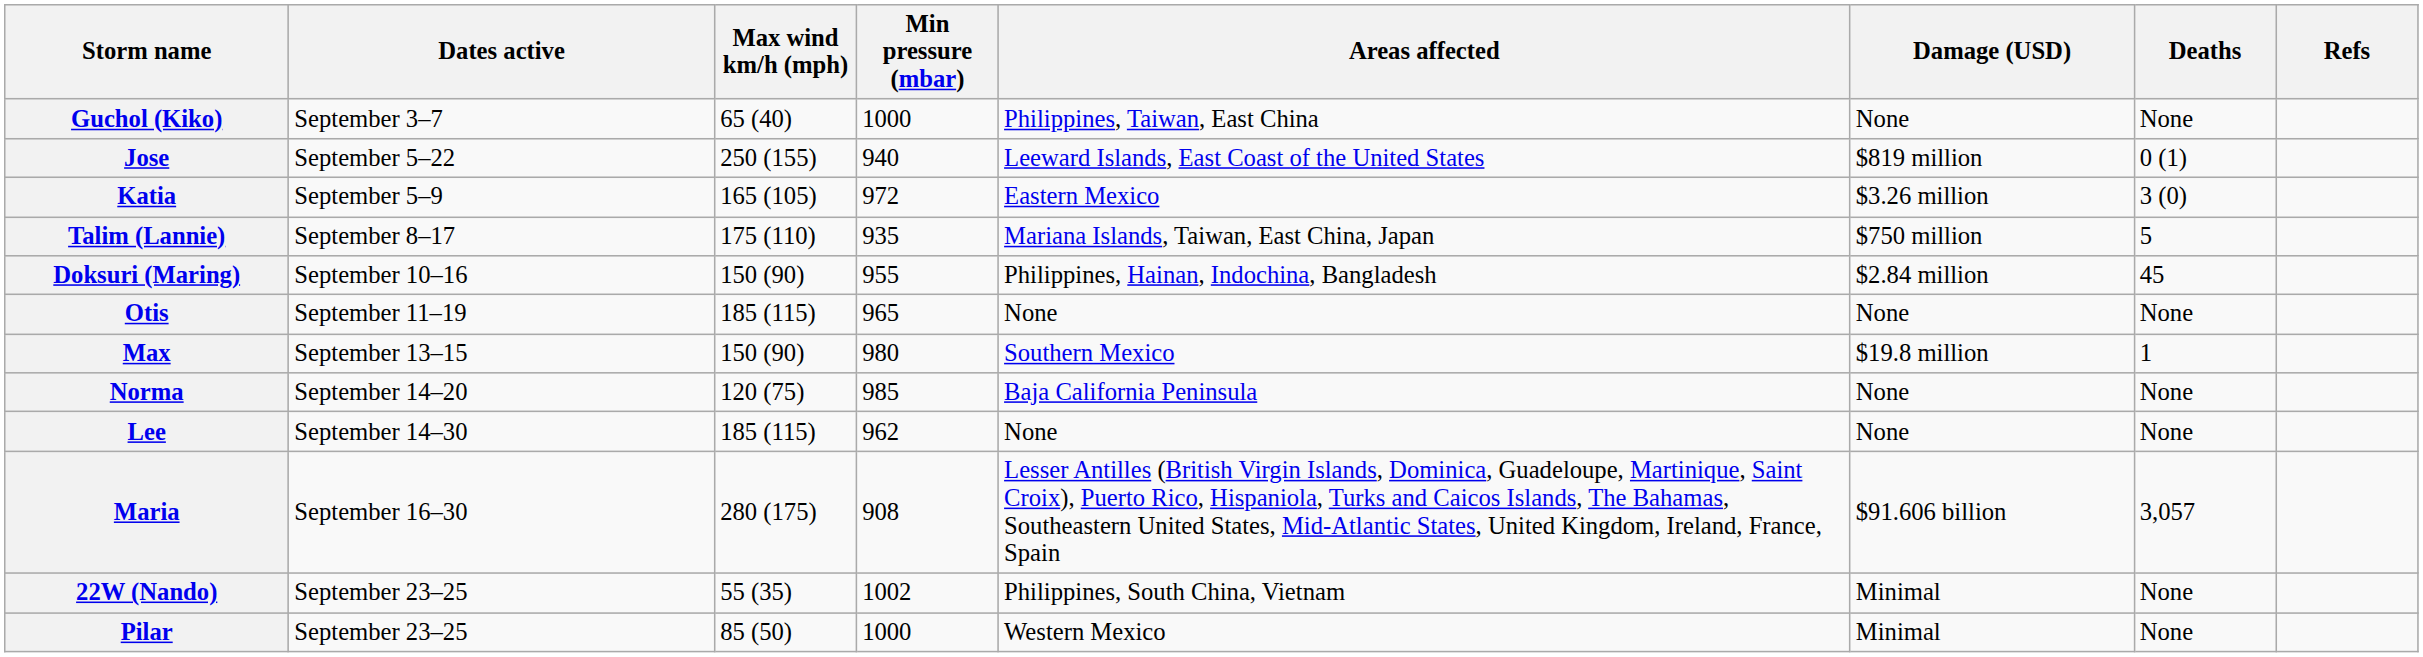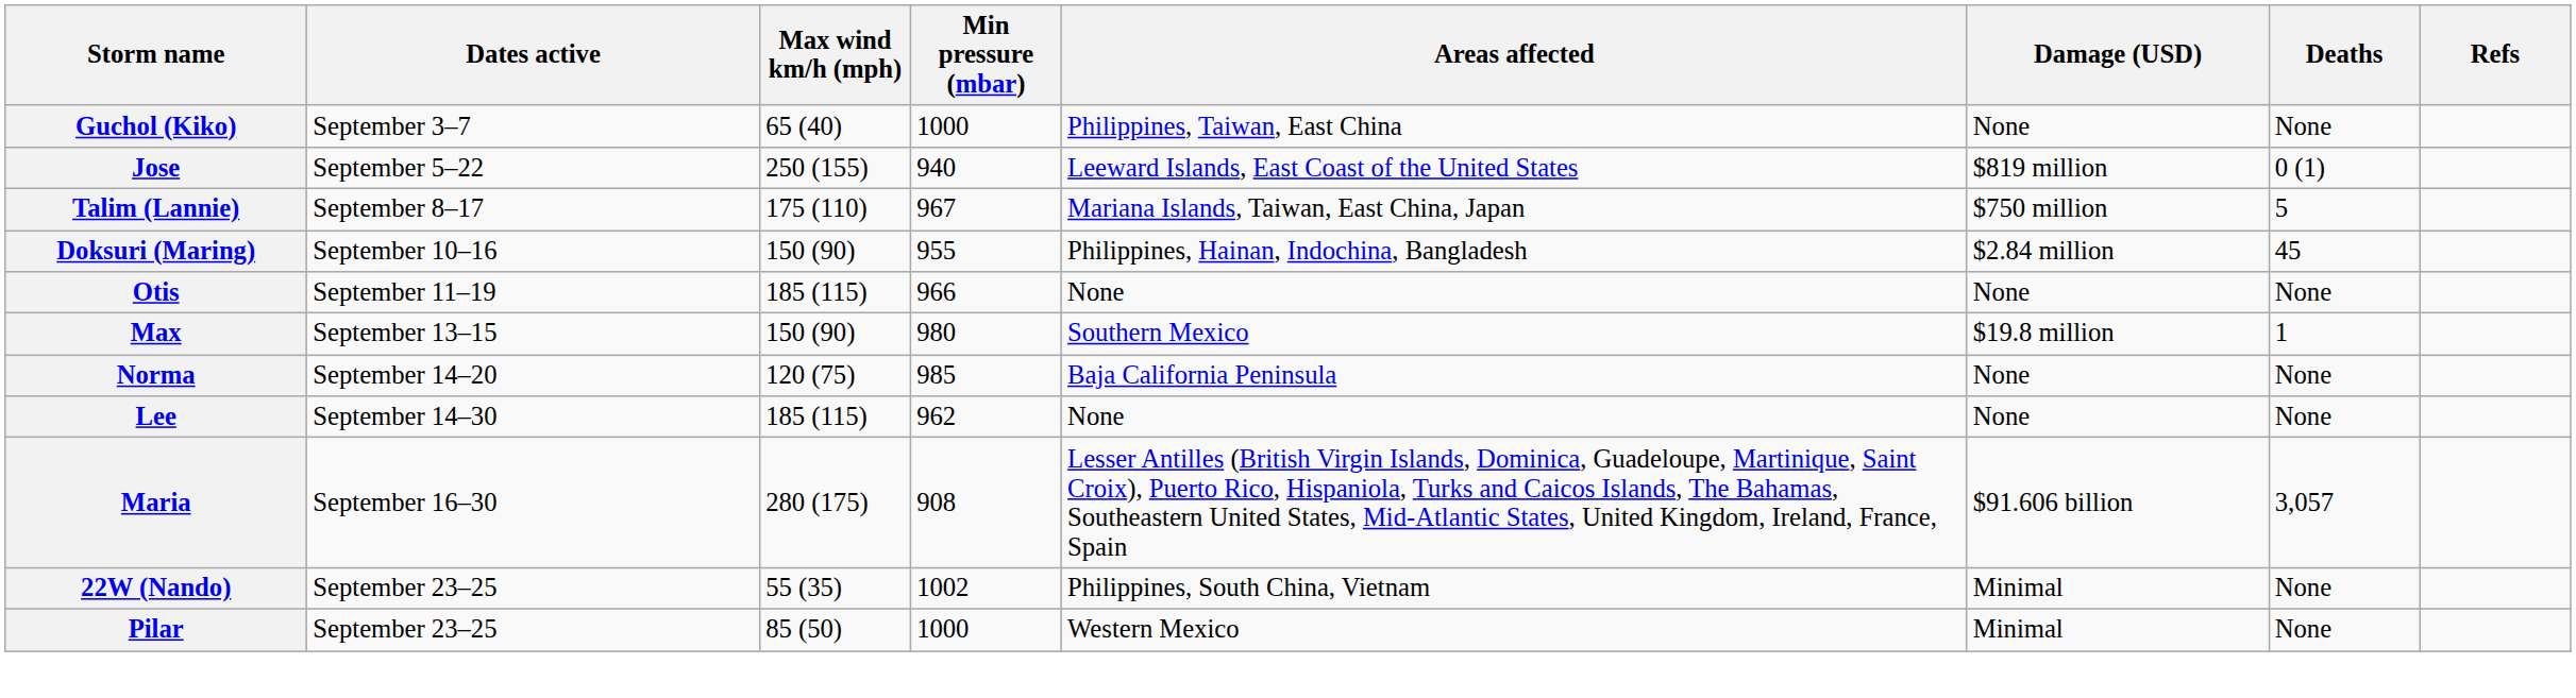 <table class="wikitable sortable">
 <tr>
 <th width="10%"><strong>Storm name</strong></th>
 <th width="15%"><strong>Dates active</strong></th>
 <th width="5%"><strong>Max wind km/h (mph)</strong></th>
 <th width="5%"><strong>Min pressure (<a href='#'>mbar</a>)</strong></th>
 <th width="30%"><strong>Areas affected</strong></th>
 <th width="10%"><strong>Damage (USD)</strong></th>
 <th width="5%"><strong>Deaths</strong></th>
 <th width="5%"><strong>Refs</strong></th>
 </tr>
 <tr>
 <th><a href='#'>Guchol (Kiko)</a></th>
 <td>September 3–7</td>
 <td>65 (40)</td>
 <td>1000</td>
 <td><a href='#'>Philippines</a>, <a href='#'>Taiwan</a>, East China</td>
 <td>None</td>
 <td>None</td>
 <td></td>
 </tr>
 <tr>
 <th><a href='#'>Jose</a></th>
 <td>September 5–22</td>
 <td>250 (155)</td>
 <td>940</td>
 <td><a href='#'>Leeward Islands</a>, <a href='#'>East Coast of the United States</a></td>
 <td>$819 million</td>
 <td>0 (1)</td>
 <td></td>
 </tr>
 <tr>
-<th><a href='#'>Katia</a></th>
-<td>September 5–9</td>
-<td>165 (105)</td>
-<td>972</td>
-<td><a href='#'>Eastern Mexico</a></td>
-<td>$3.26 million</td>
-<td>3 (0)</td>
-<td></td>
-</tr>
-<tr>
 <th><a href='#'>Talim (Lannie)</a></th>
 <td>September 8–17</td>
 <td>175 (110)</td>
-<td>935</td>
+<td>967</td>
 <td><a href='#'>Mariana Islands</a>, Taiwan, East China, Japan</td>
 <td>$750 million</td>
 <td>5</td>
 <td></td>
 </tr>
 <tr>
 <th><a href='#'>Doksuri (Maring)</a></th>
 <td>September 10–16</td>
 <td>150 (90)</td>
 <td>955</td>
 <td>Philippines, <a href='#'>Hainan</a>, <a href='#'>Indochina</a>, Bangladesh</td>
 <td>$2.84 million</td>
 <td>45</td>
 <td></td>
 </tr>
 <tr>
 <th><a href='#'>Otis</a></th>
 <td>September 11–19</td>
 <td>185 (115)</td>
-<td>965</td>
+<td>966</td>
 <td>None</td>
 <td>None</td>
 <td>None</td>
 <td></td>
 </tr>
 <tr>
 <th><a href='#'>Max</a></th>
 <td>September 13–15</td>
 <td>150 (90)</td>
 <td>980</td>
 <td><a href='#'>Southern Mexico</a></td>
 <td>$19.8 million</td>
 <td>1</td>
 <td></td>
 </tr>
 <tr>
 <th><a href='#'>Norma</a></th>
 <td>September 14–20</td>
 <td>120 (75)</td>
 <td>985</td>
 <td><a href='#'>Baja California Peninsula</a></td>
 <td>None</td>
 <td>None</td>
 <td></td>
 </tr>
 <tr>
 <th><a href='#'>Lee</a></th>
 <td>September 14–30</td>
 <td>185 (115)</td>
 <td>962</td>
 <td>None</td>
 <td>None</td>
 <td>None</td>
 <td></td>
 </tr>
 <tr>
 <th><a href='#'>Maria</a></th>
 <td>September 16–30</td>
 <td>280 (175)</td>
 <td>908</td>
 <td><a href='#'>Lesser Antilles</a> (<a href='#'>British Virgin Islands</a>, <a href='#'>Dominica</a>, Guadeloupe, <a href='#'>Martinique</a>, <a href='#'>Saint Croix</a>), <a href='#'>Puerto Rico</a>, <a href='#'>Hispaniola</a>, <a href='#'>Turks and Caicos Islands</a>, <a href='#'>The Bahamas</a>, Southeastern United States, <a href='#'>Mid-Atlantic States</a>, United Kingdom, Ireland, France, Spain</td>
 <td>$91.606 billion</td>
 <td>3,057</td>
 <td></td>
 </tr>
 <tr>
 <th><a href='#'>22W (Nando)</a></th>
 <td>September 23–25</td>
 <td>55 (35)</td>
 <td>1002</td>
 <td>Philippines, South China, Vietnam</td>
 <td>Minimal</td>
 <td>None</td>
 <td></td>
 </tr>
 <tr>
 <th><a href='#'>Pilar</a></th>
 <td>September 23–25</td>
 <td>85 (50)</td>
 <td>1000</td>
 <td>Western Mexico</td>
 <td>Minimal</td>
 <td>None</td>
 <td></td>
 </tr>
 </table>
